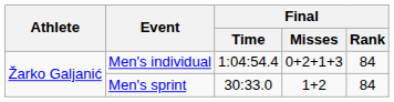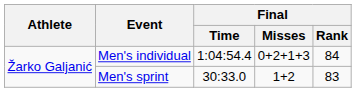 <table class="wikitable" style="font-size:90%">
 <tr>
 <th rowspan="2">Athlete</th>
 <th rowspan="2">Event</th>
 <th colspan="3">Final</th>
 </tr>
 <tr>
 <th>Time</th>
 <th>Misses</th>
 <th>Rank</th>
 </tr>
 <tr>
 <td rowspan="2"><a href='#'>Žarko Galjanić</a></td>
 <td><a href='#'>Men's individual</a></td>
 <td align="center">1:04:54.4</td>
 <td align="center">0+2+1+3</td>
 <td align="center">84</td>
 </tr>
 <tr>
 <td><a href='#'>Men's sprint</a></td>
 <td align="center">30:33.0</td>
 <td align="center">1+2</td>
-<td align="center">84</td>
+<td align="center">83</td>
 </tr>
 </table>
